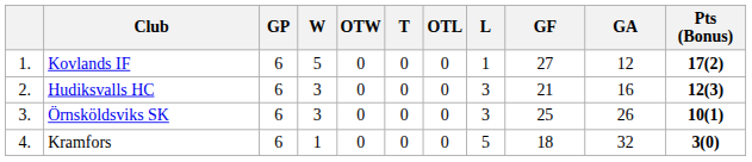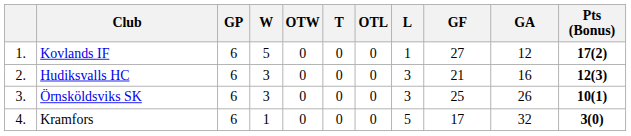 <table class="wikitable">
 <tr>
 <th width="30"></th>
 <th width="200">Club</th>
 <th width="30">GP</th>
 <th width="30">W</th>
 <th width="30">OTW</th>
 <th width="30">T</th>
 <th width="30">OTL</th>
 <th width="30">L</th>
 <th width="70">GF</th>
 <th width="70">GA</th>
 <th width="70">Pts (Bonus)</th>
 </tr>
 <tr bgcolor="#FFFFFF" align="center">
 <td>1.</td>
 <td align="left"><a href='#'>Kovlands IF</a></td>
 <td>6</td>
 <td>5</td>
 <td>0</td>
 <td>0</td>
 <td>0</td>
 <td>1</td>
 <td>27</td>
 <td>12</td>
 <td><strong>17(2)</strong></td>
 </tr>
 <tr bgcolor="#FFFFFF" align="center">
 <td>2.</td>
 <td align="left"><a href='#'>Hudiksvalls HC</a></td>
 <td>6</td>
 <td>3</td>
 <td>0</td>
 <td>0</td>
 <td>0</td>
 <td>3</td>
 <td>21</td>
 <td>16</td>
 <td><strong>12(3)</strong></td>
 </tr>
 <tr bgcolor="#FFFFFF" align="center">
 <td>3.</td>
 <td align="left"><a href='#'>Örnsköldsviks SK</a></td>
 <td>6</td>
 <td>3</td>
 <td>0</td>
 <td>0</td>
 <td>0</td>
 <td>3</td>
 <td>25</td>
 <td>26</td>
 <td><strong>10(1)</strong></td>
 </tr>
 <tr bgcolor="#FFFFFF" align="center">
 <td>4.</td>
 <td align="left">Kramfors</td>
 <td>6</td>
 <td>1</td>
 <td>0</td>
 <td>0</td>
 <td>0</td>
 <td>5</td>
-<td>18</td>
+<td>17</td>
 <td>32</td>
 <td><strong>3(0)</strong></td>
 </tr>
 </table>
